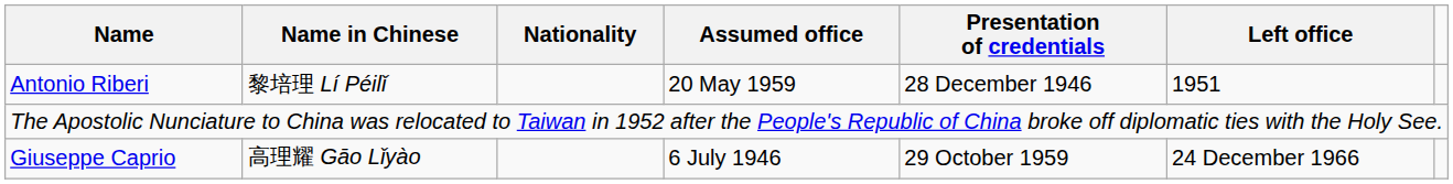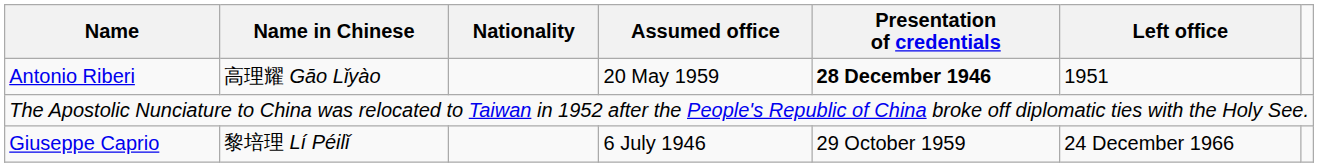 <table class="wikitable">
 <tr>
 <th>Name</th>
 <th>Name in Chinese</th>
 <th>Nationality</th>
 <th>Assumed office</th>
 <th>Presentation<br>of <a href='#'>credentials</a></th>
 <th>Left office</th>
 <td></td>
 </tr>
 <tr>
 <td><a href='#'>Antonio Riberi</a></td>
-<td>黎培理 <em>Lí Péilǐ</em></td>
+<td>高理耀 <em>Gāo Lǐyào</em></td>
 <td></td>
 <td>20 May 1959</td>
-<td>28 December 1946</td>
+<td><strong>28 December 1946</strong></td>
 <td>1951</td>
 <td></td>
 </tr>
 <tr>
 <td colspan="7"><em>The Apostolic Nunciature to China was relocated to <a href='#'>Taiwan</a> in 1952 after the <a href='#'>People's Republic of China</a> broke off diplomatic ties with the Holy See.</em></td>
 </tr>
 <tr>
 <td><a href='#'>Giuseppe Caprio</a></td>
-<td>高理耀 <em>Gāo Lǐyào</em></td>
+<td>黎培理 <em>Lí Péilǐ</em></td>
 <td></td>
 <td>6 July 1946</td>
 <td>29 October 1959</td>
 <td>24 December 1966</td>
 </tr>
 </table>
